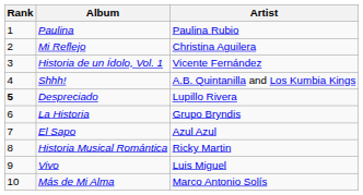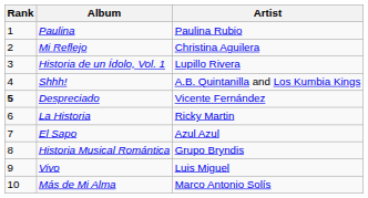 <table class="wikitable sortable">
 <tr>
 <th>Rank</th>
 <th>Album</th>
 <th>Artist</th>
 </tr>
 <tr>
 <td>1</td>
 <td><em><a href='#'>Paulina</a></em></td>
 <td><a href='#'>Paulina Rubio</a></td>
 </tr>
 <tr>
 <td>2</td>
 <td><em><a href='#'>Mi Reflejo</a></em></td>
 <td><a href='#'>Christina Aguilera</a></td>
 </tr>
 <tr>
 <td>3</td>
 <td><em><a href='#'>Historia de un Ídolo, Vol. 1</a></em></td>
-<td><a href='#'>Vicente Fernández</a></td>
+<td><a href='#'>Lupillo Rivera</a></td>
 </tr>
 <tr>
 <td>4</td>
 <td><em><a href='#'>Shhh!</a></em></td>
 <td><a href='#'>A.B. Quintanilla</a> and <a href='#'>Los Kumbia Kings</a></td>
 </tr>
 <tr>
 <td><strong>5</strong></td>
 <td><em><a href='#'>Despreciado</a></em></td>
-<td><a href='#'>Lupillo Rivera</a></td>
+<td><a href='#'>Vicente Fernández</a></td>
 </tr>
 <tr>
 <td>6</td>
 <td><em><a href='#'>La Historia</a></em></td>
-<td><a href='#'>Grupo Bryndis</a></td>
+<td><a href='#'>Ricky Martin</a></td>
 </tr>
 <tr>
 <td>7</td>
 <td><em><a href='#'>El Sapo</a></em></td>
 <td><a href='#'>Azul Azul</a></td>
 </tr>
 <tr>
 <td>8</td>
 <td><em><a href='#'>Historia Musical Romántica</a></em></td>
-<td><a href='#'>Ricky Martin</a></td>
+<td><a href='#'>Grupo Bryndis</a></td>
 </tr>
 <tr>
 <td>9</td>
 <td><em><a href='#'>Vivo</a></em></td>
 <td><a href='#'>Luis Miguel</a></td>
 </tr>
 <tr>
 <td>10</td>
 <td><em><a href='#'>Más de Mi Alma</a></em></td>
 <td><a href='#'>Marco Antonio Solís</a></td>
 </tr>
 </table>
